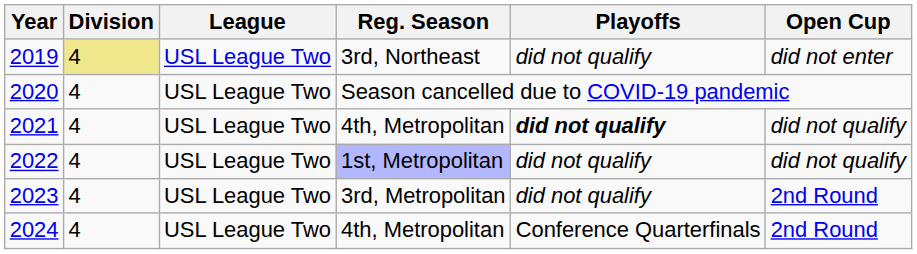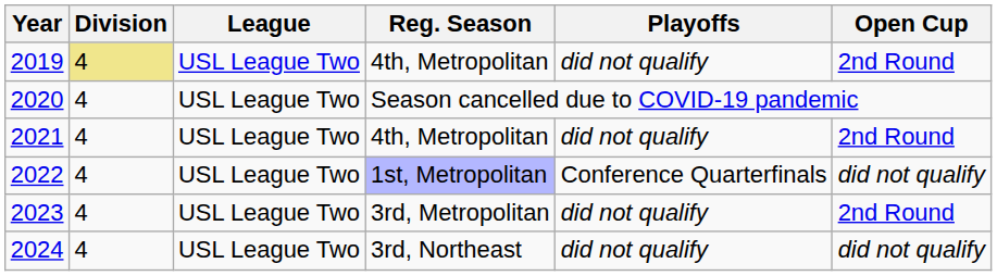 <table class="wikitable">
 <tr>
 <th>Year</th>
 <th>Division</th>
 <th>League</th>
 <th>Reg. Season</th>
 <th>Playoffs</th>
 <th>Open Cup</th>
 </tr>
 <tr>
 <td><a href='#'>2019</a></td>
 <td style="background: khaki;">4</td>
 <td><a href='#'>USL League Two</a></td>
-<td>3rd, Northeast</td>
+<td>4th, Metropolitan</td>
 <td><em>did not qualify</em></td>
-<td><em>did not enter</em></td>
+<td><a href='#'>2nd Round</a></td>
 </tr>
 <tr>
 <td><a href='#'>2020</a></td>
 <td>4</td>
 <td>USL League Two</td>
 <td colspan=3>Season cancelled due to <a href='#'>COVID-19 pandemic</a></td>
 </tr>
 <tr>
 <td><a href='#'>2021</a></td>
 <td>4</td>
 <td>USL League Two</td>
 <td>4th, Metropolitan</td>
-<td><strong><em>did not qualify</em></strong></td>
 <td><em>did not qualify</em></td>
+<td><a href='#'>2nd Round</a></td>
 </tr>
 <tr>
 <td><a href='#'>2022</a></td>
 <td>4</td>
 <td>USL League Two</td>
 <td bgcolor="B3B7FF">1st, Metropolitan</td>
-<td><em>did not qualify</em></td>
+<td>Conference Quarterfinals</td>
 <td><em>did not qualify</em></td>
 </tr>
 <tr>
 <td><a href='#'>2023</a></td>
 <td>4</td>
 <td>USL League Two</td>
 <td>3rd, Metropolitan</td>
 <td><em>did not qualify</em></td>
 <td><a href='#'>2nd Round</a></td>
 </tr>
 <tr>
 <td><a href='#'>2024</a></td>
 <td>4</td>
 <td>USL League Two</td>
-<td>4th, Metropolitan</td>
-<td>Conference Quarterfinals</td>
-<td><a href='#'>2nd Round</a></td>
+<td>3rd, Northeast</td>
+<td><em>did not qualify</em></td>
+<td><em>did not qualify</em></td>
 </tr>
 </table>
